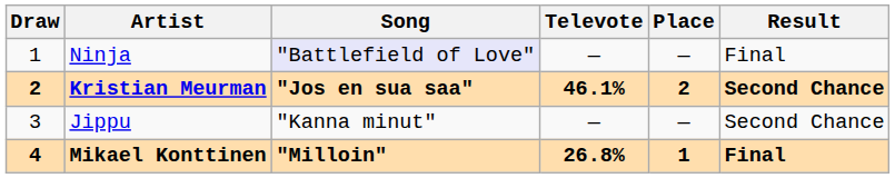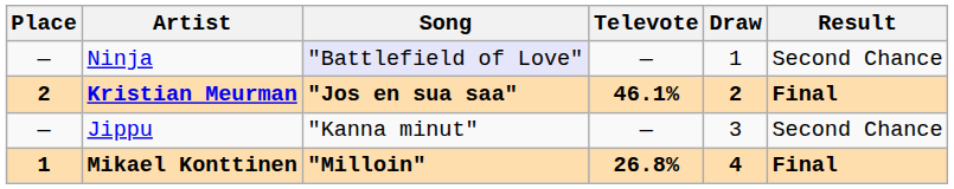 <table class="sortable wikitable" style="margin: 1em auto 1em auto; text-align:center">
 <tr>
-<th>Draw</th>
+<th>Place</th>
 <th>Artist</th>
 <th>Song</th>
 <th>Televote</th>
-<th>Place</th>
+<th>Draw</th>
 <th>Result</th>
 </tr>
 <tr>
-<td>1</td>
+<td data-sort-value="3">—</td>
 <td align="left"><a href='#'>Ninja</a></td>
 <td align="left" style="background: lavender;">"Battlefield of Love"</td>
 <td data-sort-value="0">—</td>
-<td data-sort-value="3">—</td>
-<td align="left">Final</td>
+<td>1</td>
+<td align="left">Second Chance</td>
 </tr>
 <tr style="font-weight:bold; background:navajowhite;">
 <td>2</td>
 <td align="left"><a href='#'>Kristian Meurman</a></td>
 <td align="left">"Jos en sua saa"</td>
 <td>46.1%</td>
 <td>2</td>
-<td align="left">Second Chance</td>
+<td align="left">Final</td>
 </tr>
 <tr>
-<td>3</td>
+<td data-sort-value="3">—</td>
 <td align="left"><a href='#'>Jippu</a></td>
 <td align="left">"Kanna minut"</td>
 <td data-sort-value="0">—</td>
-<td data-sort-value="3">—</td>
+<td>3</td>
 <td align="left">Second Chance</td>
 </tr>
 <tr style="font-weight:bold; background:navajowhite;">
-<td>4</td>
+<td>1</td>
 <td align="left">Mikael Konttinen</td>
 <td align="left">"Milloin"</td>
 <td>26.8%</td>
-<td>1</td>
+<td>4</td>
 <td align="left">Final</td>
 </tr>
 </table>
